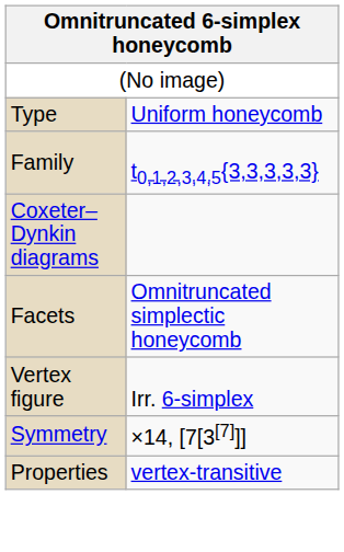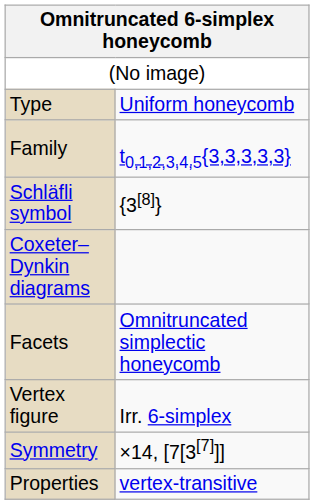 <table class="wikitable" align="right" style="margin-left:10px" width="250">
 <tr>
 <th bgcolor=#e7dcc3 colspan=2>Omnitruncated 6-simplex honeycomb</th>
 </tr>
 <tr>
 <td bgcolor=#ffffff align=center colspan=2>(No image)</td>
 </tr>
 <tr>
 <td bgcolor=#e7dcc3>Type</td>
 <td><a href='#'>Uniform honeycomb</a></td>
 </tr>
 <tr>
 <td bgcolor=#e7dcc3>Family</td>
 <td><br><a href='#'>t<sub>0,1,2,3,4,5</sub>{3,3,3,3,3}</a></td>
+</tr>
+<tr>
+<td bgcolor=#e7dcc3><a href='#'>Schläfli symbol</a></td>
+<td>{3<sup>[8]</sup>}</td>
 </tr>
 <tr>
 <td bgcolor=#e7dcc3><a href='#'>Coxeter–Dynkin diagrams</a></td>
 <td></td>
 </tr>
 <tr>
 <td bgcolor=#e7dcc3>Facets</td>
 <td><a href='#'>Omnitruncated simplectic honeycomb</a></td>
 </tr>
 <tr>
 <td bgcolor=#e7dcc3>Vertex figure</td>
 <td><br>Irr. <a href='#'>6-simplex</a></td>
 </tr>
 <tr>
 <td bgcolor=#e7dcc3><a href='#'>Symmetry</a></td>
 <td>×14, [7[3<sup>[7]</sup>]]</td>
 </tr>
 <tr>
 <td bgcolor=#e7dcc3>Properties</td>
 <td><a href='#'>vertex-transitive</a></td>
 </tr>
 </table>
